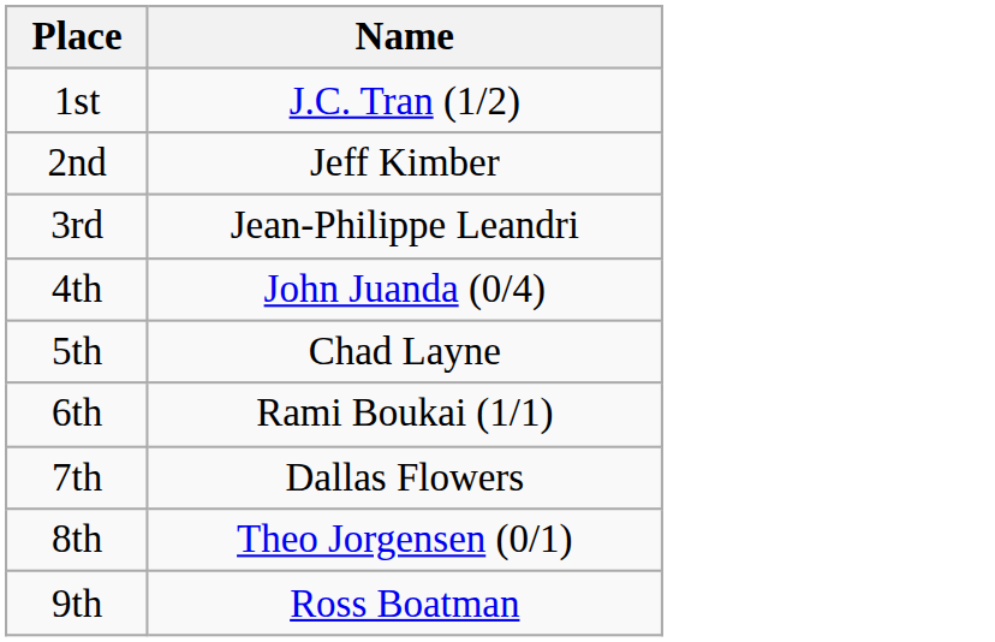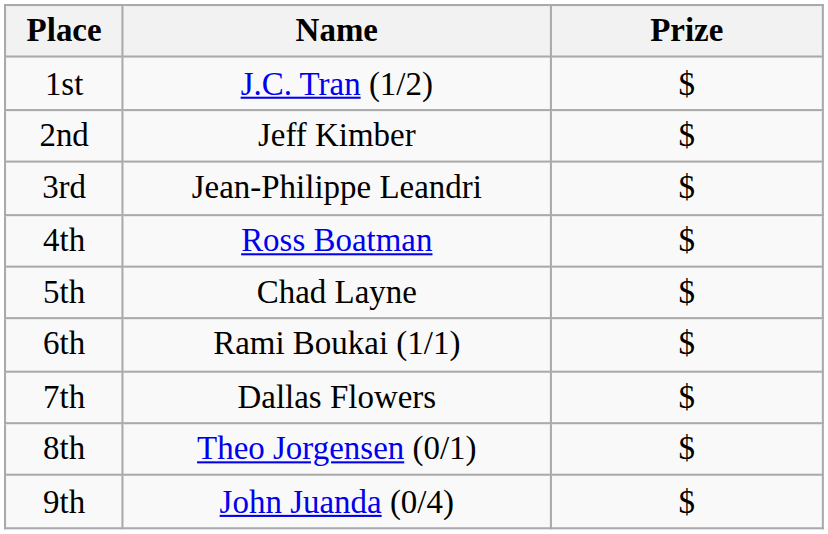 <table class="wikitable">
 <tr>
 <th width="50">Place</th>
 <th width="200">Name</th>
+<th width="125">Prize</th>
 </tr>
 <tr>
 <td align = "center">1st</td>
 <td align = "center"><a href='#'>J.C. Tran</a> (1/2)</td>
+<td align = "center">$</td>
 </tr>
 <tr>
 <td align = "center">2nd</td>
 <td align = "center">Jeff Kimber</td>
+<td align = "center">$</td>
 </tr>
 <tr>
 <td align = "center">3rd</td>
 <td align = "center">Jean-Philippe Leandri</td>
+<td align = "center">$</td>
 </tr>
 <tr>
 <td align = "center">4th</td>
-<td align = "center"><a href='#'>John Juanda</a> (0/4)</td>
+<td align = "center"><a href='#'>Ross Boatman</a></td>
+<td align = "center">$</td>
 </tr>
 <tr>
 <td align = "center">5th</td>
 <td align = "center">Chad Layne</td>
+<td align = "center">$</td>
 </tr>
 <tr>
 <td align = "center">6th</td>
 <td align = "center">Rami Boukai (1/1)</td>
+<td align = "center">$</td>
 </tr>
 <tr>
 <td align = "center">7th</td>
 <td align = "center">Dallas Flowers</td>
+<td align = "center">$</td>
 </tr>
 <tr>
 <td align = "center">8th</td>
 <td align = "center"><a href='#'>Theo Jorgensen</a> (0/1)</td>
+<td align = "center">$</td>
 </tr>
 <tr>
 <td align = "center">9th</td>
-<td align = "center"><a href='#'>Ross Boatman</a></td>
+<td align = "center"><a href='#'>John Juanda</a> (0/4)</td>
+<td align = "center">$</td>
 </tr>
 </table>
